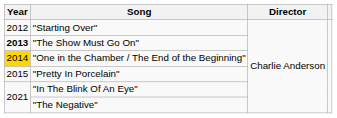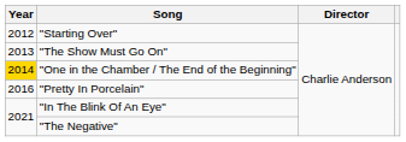 <table class="wikitable">
 <tr>
 <th>Year</th>
 <th>Song</th>
 <th>Director</th>
 <th></th>
 </tr>
 <tr>
 <td>2012</td>
 <td>"Starting Over"</td>
 <td rowspan="6">Charlie Anderson</td>
 </tr>
 <tr>
-<td><strong>2013</strong></td>
+<td>2013</td>
 <td>"The Show Must Go On"</td>
 </tr>
 <tr>
 <td style="background: gold;">2014</td>
 <td>"One in the Chamber / The End of the Beginning"</td>
 </tr>
 <tr>
-<td>2015</td>
+<td>2016</td>
 <td>"Pretty In Porcelain"</td>
 </tr>
 <tr>
 <td rowspan="2">2021</td>
 <td>"In The Blink Of An Eye"</td>
 </tr>
 <tr>
 <td>"The Negative"</td>
 </tr>
 </table>
